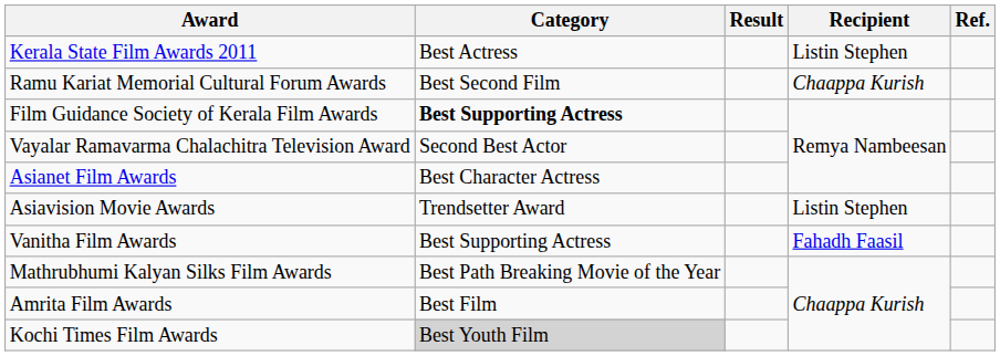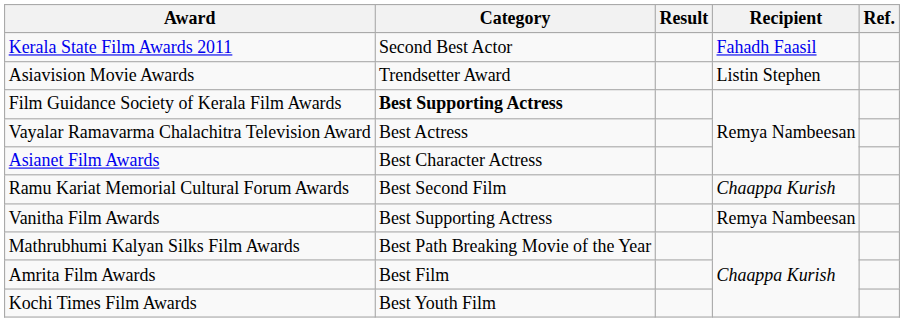 <table class="wikitable">
 <tr>
 <th>Award</th>
 <th>Category</th>
 <th>Result</th>
 <th>Recipient</th>
 <th>Ref.</th>
 </tr>
 <tr>
 <td><div> <a href='#'> Kerala State Film Awards 2011</a> </div></td>
-<td>Best Actress</td>
+<td>Second Best Actor</td>
 <td></td>
-<td>Listin Stephen</td>
+<td><a href='#'>Fahadh Faasil</a></td>
 <td></td>
 </tr>
 <tr>
-<td><div> Ramu Kariat Memorial Cultural Forum Awards </div></td>
-<td>Best Second Film</td>
+<td><div> Asiavision Movie Awards </div></td>
+<td>Trendsetter Award</td>
 <td></td>
-<td><em>Chaappa Kurish</em></td>
+<td>Listin Stephen</td>
 <td></td>
 </tr>
 <tr>
 <td><div>Film Guidance Society of Kerala Film Awards </div></td>
 <td><strong>Best Supporting Actress</strong></td>
 <td></td>
 <td rowspan="3">Remya Nambeesan</td>
 <td></td>
 </tr>
 <tr>
 <td><div> Vayalar Ramavarma Chalachitra Television Award </div></td>
-<td>Second Best Actor</td>
+<td>Best Actress</td>
 <td></td>
 <td></td>
 </tr>
 <tr>
 <td><div> <a href='#'>Asianet Film Awards</a> </div></td>
 <td>Best Character Actress</td>
 <td></td>
 </tr>
 <tr>
-<td><div> Asiavision Movie Awards </div></td>
-<td>Trendsetter Award</td>
+<td><div> Ramu Kariat Memorial Cultural Forum Awards </div></td>
+<td>Best Second Film</td>
 <td></td>
-<td>Listin Stephen</td>
+<td><em>Chaappa Kurish</em></td>
 <td></td>
 </tr>
 <tr>
 <td><div> Vanitha Film Awards </div></td>
 <td>Best Supporting Actress</td>
 <td></td>
-<td><a href='#'>Fahadh Faasil</a></td>
+<td>Remya Nambeesan</td>
 </tr>
 <tr>
 <td><div> Mathrubhumi Kalyan Silks Film Awards </div></td>
 <td>Best Path Breaking Movie of the Year</td>
 <td></td>
 <td rowspan="3"><em>Chaappa Kurish</em></td>
 <td></td>
 </tr>
 <tr>
 <td><div> Amrita Film Awards </div></td>
 <td>Best Film</td>
 <td></td>
 </tr>
 <tr>
 <td><div> Kochi Times Film Awards </div></td>
-<td style="background: lightgrey;">Best Youth Film</td>
+<td>Best Youth Film</td>
 <td></td>
 <td></td>
 </tr>
 </table>
